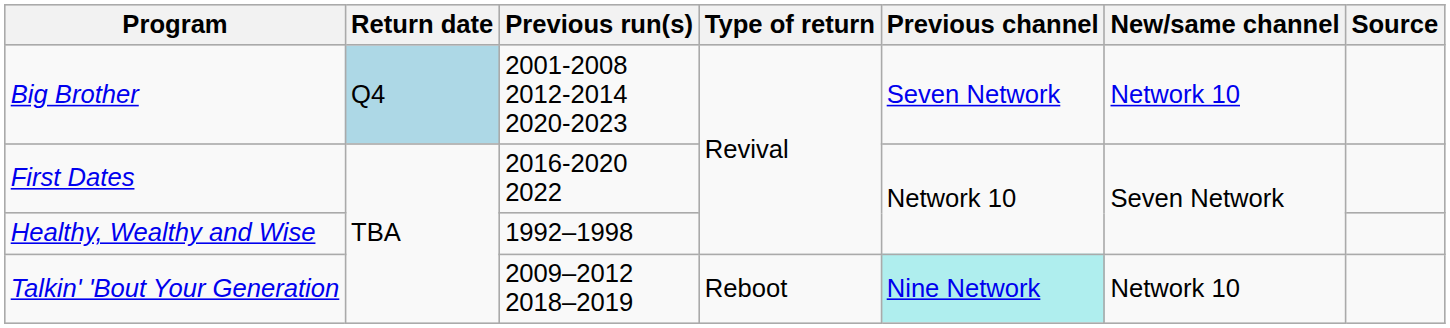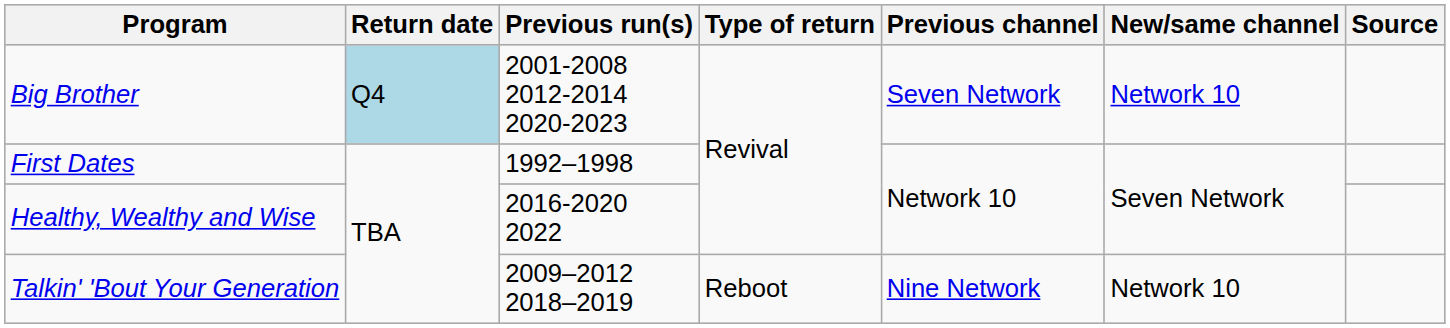 <table class="wikitable sortable">
 <tr>
 <th>Program</th>
 <th>Return date</th>
 <th>Previous run(s)</th>
 <th>Type of return</th>
 <th>Previous channel</th>
 <th>New/same channel</th>
 <th>Source</th>
 </tr>
 <tr>
 <td><em><a href='#'>Big Brother</a></em></td>
 <td style="background: lightblue;">Q4</td>
 <td>2001-2008<br>2012-2014<br>2020-2023</td>
 <td rowspan=3>Revival</td>
 <td><a href='#'>Seven Network</a></td>
 <td><a href='#'>Network 10</a></td>
 <td></td>
 </tr>
 <tr>
 <td><em><a href='#'>First Dates</a></em></td>
 <td rowspan=3>TBA</td>
-<td>2016-2020<br>2022</td>
+<td>1992–1998</td>
 <td rowspan=2>Network 10</td>
 <td rowspan=2>Seven Network</td>
 <td></td>
 </tr>
 <tr>
 <td><em><a href='#'>Healthy, Wealthy and Wise</a></em></td>
-<td>1992–1998</td>
+<td>2016-2020<br>2022</td>
 <td></td>
 </tr>
 <tr>
 <td><em><a href='#'>Talkin' 'Bout Your Generation</a></em></td>
 <td>2009–2012<br>2018–2019</td>
 <td>Reboot</td>
-<td style="background: paleturquoise;"><a href='#'>Nine Network</a></td>
+<td><a href='#'>Nine Network</a></td>
 <td>Network 10</td>
 <td></td>
 </tr>
 </table>
